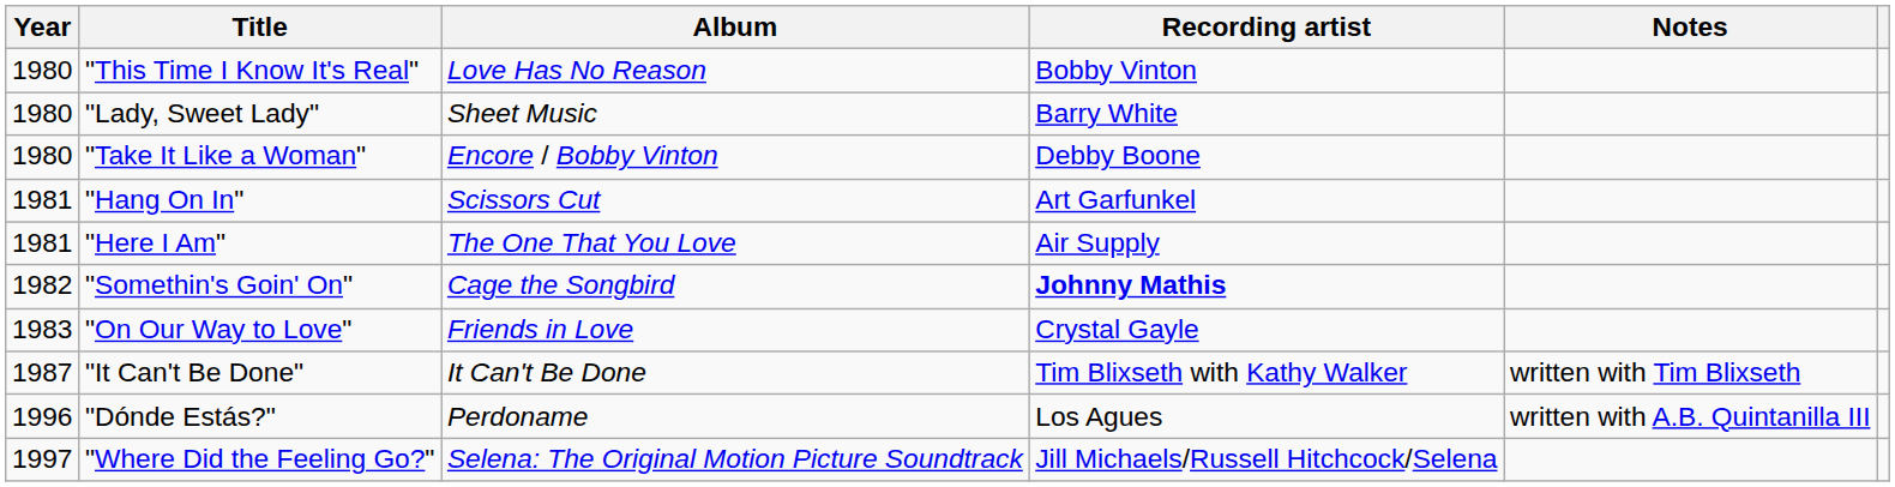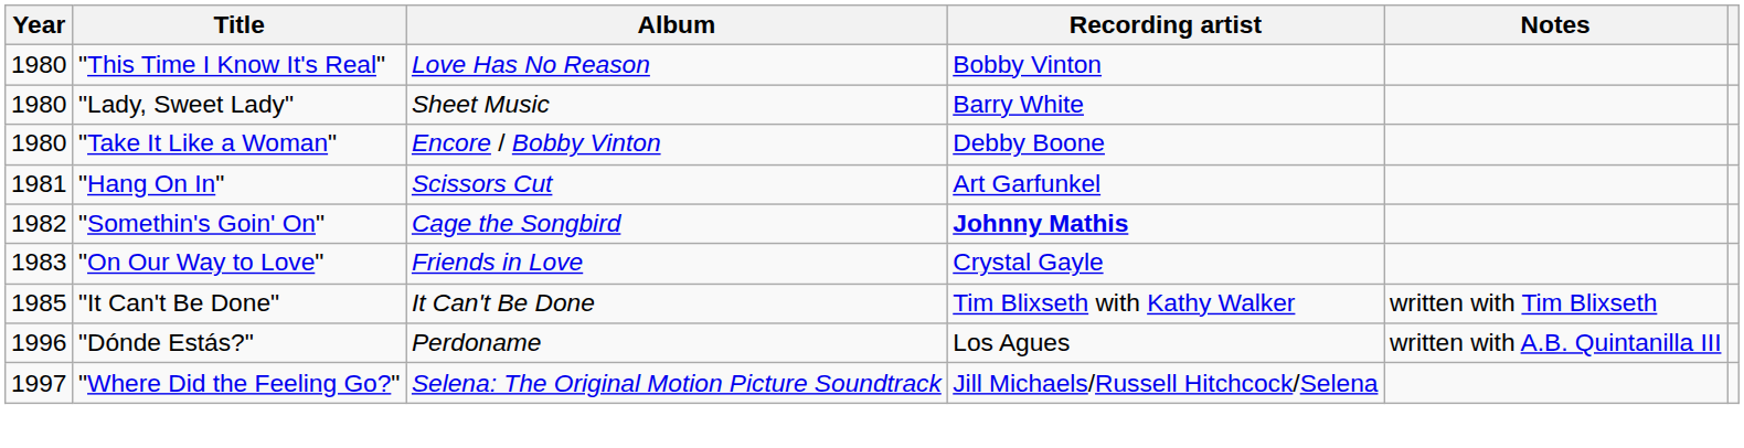 <table class="wikitable sortable">
 <tr>
 <th>Year</th>
 <th>Title</th>
 <th>Album</th>
 <th>Recording artist</th>
 <th>Notes</th>
 <th></th>
 </tr>
 <tr>
 <td>1980</td>
 <td>"<a href='#'>This Time I Know It's Real</a>"</td>
 <td><em><a href='#'>Love Has No Reason</a></em></td>
 <td><a href='#'>Bobby Vinton</a></td>
 <td></td>
 <td><br></td>
 </tr>
 <tr>
 <td>1980</td>
 <td>"Lady, Sweet Lady"</td>
 <td><em>Sheet Music</em></td>
 <td><a href='#'>Barry White</a></td>
 <td></td>
 <td></td>
 </tr>
 <tr>
 <td>1980</td>
 <td>"<a href='#'>Take It Like a Woman</a>"</td>
 <td><em><a href='#'>Encore</a></em> / <em><a href='#'>Bobby Vinton</a></em></td>
 <td><a href='#'>Debby Boone</a></td>
 <td></td>
 <td></td>
 </tr>
 <tr>
 <td>1981</td>
 <td>"<a href='#'>Hang On In</a>"</td>
 <td><em><a href='#'>Scissors Cut</a></em></td>
 <td><a href='#'>Art Garfunkel</a></td>
 <td></td>
 <td></td>
 </tr>
 <tr>
-<td>1981</td>
-<td>"<a href='#'>Here I Am</a>"</td>
-<td><em><a href='#'>The One That You Love</a></em></td>
-<td><a href='#'>Air Supply</a></td>
-<td></td>
-<td></td>
-</tr>
-<tr>
 <td>1982</td>
 <td>"<a href='#'>Somethin's Goin' On</a>"</td>
 <td><em><a href='#'>Cage the Songbird</a></em></td>
 <td><strong><a href='#'>Johnny Mathis</a></strong></td>
 <td></td>
 <td></td>
 </tr>
 <tr>
 <td>1983</td>
 <td>"<a href='#'>On Our Way to Love</a>"</td>
 <td><em><a href='#'>Friends in Love</a></em></td>
 <td><a href='#'>Crystal Gayle</a></td>
 <td></td>
 <td></td>
 </tr>
 <tr>
-<td>1987</td>
+<td>1985</td>
 <td>"It Can't Be Done"</td>
 <td><em>It Can't Be Done</em></td>
 <td><a href='#'>Tim Blixseth</a> with <a href='#'>Kathy Walker</a></td>
 <td>written with <a href='#'>Tim Blixseth</a></td>
 <td></td>
 </tr>
 <tr>
 <td>1996</td>
 <td>"Dónde Estás?"</td>
 <td><em>Perdoname</em></td>
 <td>Los Agues</td>
 <td>written with <a href='#'>A.B. Quintanilla III</a></td>
 <td></td>
 </tr>
 <tr>
 <td>1997</td>
 <td>"<a href='#'>Where Did the Feeling Go?</a>"</td>
 <td><em><a href='#'>Selena: The Original Motion Picture Soundtrack</a></em></td>
 <td><a href='#'>Jill Michaels</a>/<a href='#'>Russell Hitchcock</a>/<a href='#'>Selena</a></td>
 <td></td>
 <td></td>
 </tr>
 </table>
